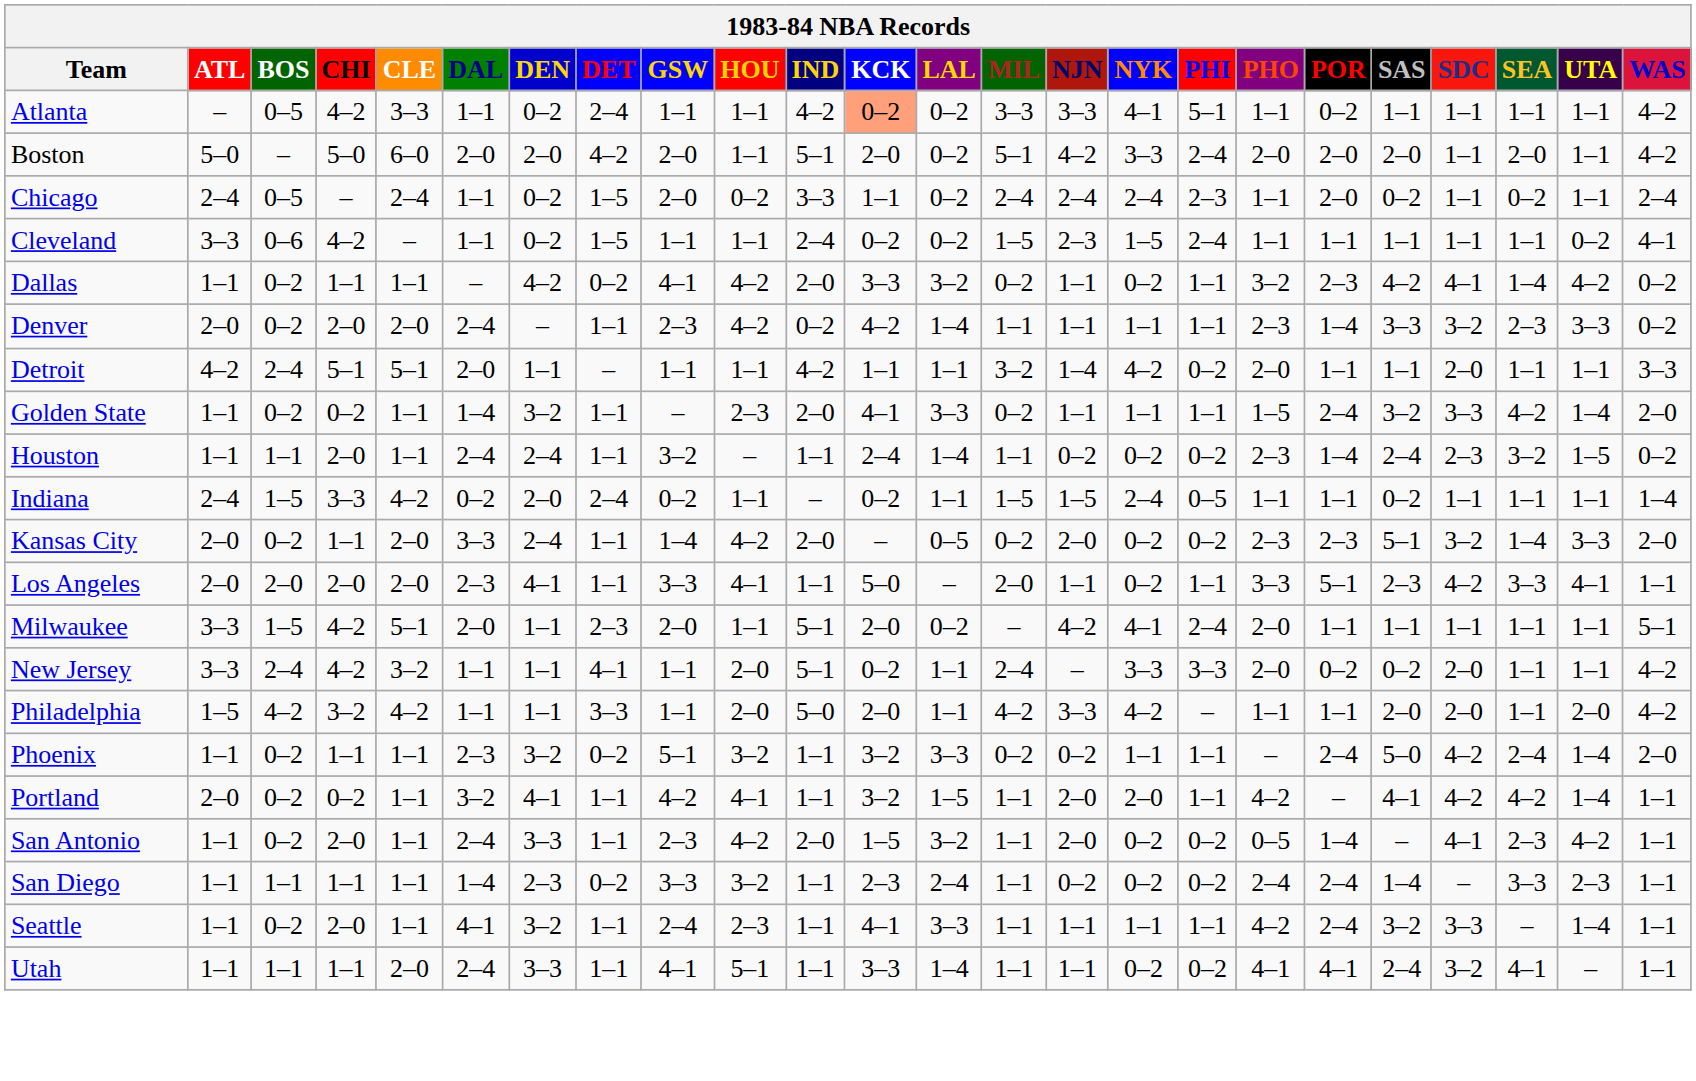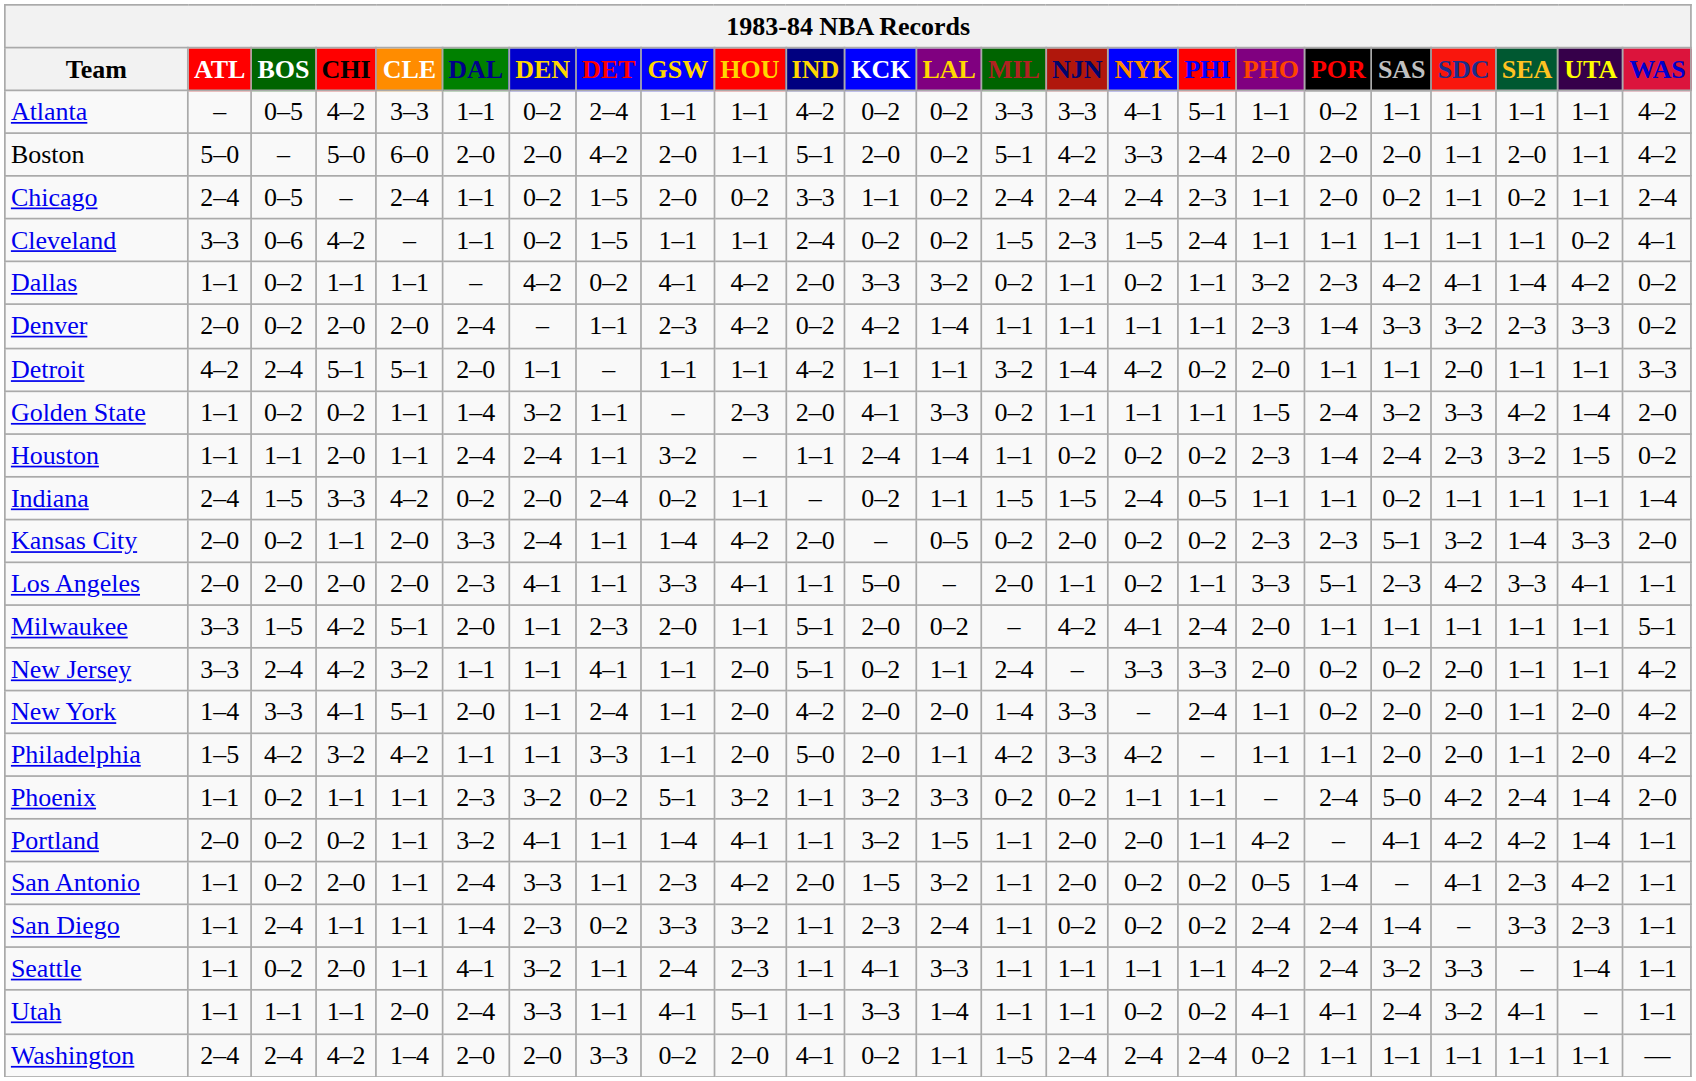 <table class="wikitable" style="font-size:95%; text-align:center;">
 <tr>
 <th colspan=24>1983-84 NBA Records</th>
 </tr>
 <tr>
 <th width=100>Team</th>
 <th style="background:#FF0000;color:#FFFFFF;width=35">ATL</th>
 <th style="background:#006400;color:#FFFFFF;width=35">BOS</th>
 <th style="background:#FF0000;color:#000000;width=35">CHI</th>
 <th style="background:#FF8C00;color:#FFFFFF;width=35">CLE</th>
 <th style="background:#008000;color:#00008B;width=35">DAL</th>
 <th style="background:#0000CD;color:#FFD700;width=35">DEN</th>
 <th style="background:#0000FF;color:#FF0000;width=35">DET</th>
 <th style="background:#0000FF;color:#FFD700;width=35">GSW</th>
 <th style="background:#FF0000;color:#FFD700;width=35">HOU</th>
 <th style="background:#000080;color:#FFD700;width=35">IND</th>
 <th style="background:#0000FF;color:#FFFFFF;width=35">KCK</th>
 <th style="background:#800080;color:#FFD700;width=35">LAL</th>
 <th style="background:#006400;color:#B22222;width=35">MIL</th>
 <th style="background:#B0170C;color:#00056D;width=35">NJN</th>
 <th style="background:#0000FF;color:#FF8C00;width=35">NYK</th>
 <th style="background:#FF0000;color:#0000FF;width=35">PHI</th>
 <th style="background:#800080;color:#FF4500;width=35">PHO</th>
 <th style="background:#000000;color:#FF0000;width=35">POR</th>
 <th style="background:#000000;color:#C0C0C0;width=35">SAS</th>
 <th style="background:#F9160D;color:#1A2E8B;width=35">SDC</th>
 <th style="background:#005831;color:#FFC322;width=35">SEA</th>
 <th style="background:#36004A;color:#FFFF00;width=35">UTA</th>
 <th style="background:#DC143C;color:#0000CD;width=35">WAS</th>
 </tr>
 <tr>
 <td style="text-align:left;"><a href='#'>Atlanta</a></td>
 <td>–</td>
 <td>0–5</td>
 <td>4–2</td>
 <td>3–3</td>
 <td>1–1</td>
 <td>0–2</td>
 <td>2–4</td>
 <td>1–1</td>
 <td>1–1</td>
 <td>4–2</td>
-<td style="background: lightsalmon;">0–2</td>
+<td>0–2</td>
 <td>0–2</td>
 <td>3–3</td>
 <td>3–3</td>
 <td>4–1</td>
 <td>5–1</td>
 <td>1–1</td>
 <td>0–2</td>
 <td>1–1</td>
 <td>1–1</td>
 <td>1–1</td>
 <td>1–1</td>
 <td>4–2</td>
 </tr>
 <tr>
 <td style="text-align:left;">Boston</td>
 <td>5–0</td>
 <td>–</td>
 <td>5–0</td>
 <td>6–0</td>
 <td>2–0</td>
 <td>2–0</td>
 <td>4–2</td>
 <td>2–0</td>
 <td>1–1</td>
 <td>5–1</td>
 <td>2–0</td>
 <td>0–2</td>
 <td>5–1</td>
 <td>4–2</td>
 <td>3–3</td>
 <td>2–4</td>
 <td>2–0</td>
 <td>2–0</td>
 <td>2–0</td>
 <td>1–1</td>
 <td>2–0</td>
 <td>1–1</td>
 <td>4–2</td>
 </tr>
 <tr>
 <td style="text-align:left;"><a href='#'>Chicago</a></td>
 <td>2–4</td>
 <td>0–5</td>
 <td>–</td>
 <td>2–4</td>
 <td>1–1</td>
 <td>0–2</td>
 <td>1–5</td>
 <td>2–0</td>
 <td>0–2</td>
 <td>3–3</td>
 <td>1–1</td>
 <td>0–2</td>
 <td>2–4</td>
 <td>2–4</td>
 <td>2–4</td>
 <td>2–3</td>
 <td>1–1</td>
 <td>2–0</td>
 <td>0–2</td>
 <td>1–1</td>
 <td>0–2</td>
 <td>1–1</td>
 <td>2–4</td>
 </tr>
 <tr>
 <td style="text-align:left;"><a href='#'>Cleveland</a></td>
 <td>3–3</td>
 <td>0–6</td>
 <td>4–2</td>
 <td>–</td>
 <td>1–1</td>
 <td>0–2</td>
 <td>1–5</td>
 <td>1–1</td>
 <td>1–1</td>
 <td>2–4</td>
 <td>0–2</td>
 <td>0–2</td>
 <td>1–5</td>
 <td>2–3</td>
 <td>1–5</td>
 <td>2–4</td>
 <td>1–1</td>
 <td>1–1</td>
 <td>1–1</td>
 <td>1–1</td>
 <td>1–1</td>
 <td>0–2</td>
 <td>4–1</td>
 </tr>
 <tr>
 <td style="text-align:left;"><a href='#'>Dallas</a></td>
 <td>1–1</td>
 <td>0–2</td>
 <td>1–1</td>
 <td>1–1</td>
 <td>–</td>
 <td>4–2</td>
 <td>0–2</td>
 <td>4–1</td>
 <td>4–2</td>
 <td>2–0</td>
 <td>3–3</td>
 <td>3–2</td>
 <td>0–2</td>
 <td>1–1</td>
 <td>0–2</td>
 <td>1–1</td>
 <td>3–2</td>
 <td>2–3</td>
 <td>4–2</td>
 <td>4–1</td>
 <td>1–4</td>
 <td>4–2</td>
 <td>0–2</td>
 </tr>
 <tr>
 <td style="text-align:left;"><a href='#'>Denver</a></td>
 <td>2–0</td>
 <td>0–2</td>
 <td>2–0</td>
 <td>2–0</td>
 <td>2–4</td>
 <td>–</td>
 <td>1–1</td>
 <td>2–3</td>
 <td>4–2</td>
 <td>0–2</td>
 <td>4–2</td>
 <td>1–4</td>
 <td>1–1</td>
 <td>1–1</td>
 <td>1–1</td>
 <td>1–1</td>
 <td>2–3</td>
 <td>1–4</td>
 <td>3–3</td>
 <td>3–2</td>
 <td>2–3</td>
 <td>3–3</td>
 <td>0–2</td>
 </tr>
 <tr>
 <td style="text-align:left;"><a href='#'>Detroit</a></td>
 <td>4–2</td>
 <td>2–4</td>
 <td>5–1</td>
 <td>5–1</td>
 <td>2–0</td>
 <td>1–1</td>
 <td>–</td>
 <td>1–1</td>
 <td>1–1</td>
 <td>4–2</td>
 <td>1–1</td>
 <td>1–1</td>
 <td>3–2</td>
 <td>1–4</td>
 <td>4–2</td>
 <td>0–2</td>
 <td>2–0</td>
 <td>1–1</td>
 <td>1–1</td>
 <td>2–0</td>
 <td>1–1</td>
 <td>1–1</td>
 <td>3–3</td>
 </tr>
 <tr>
 <td style="text-align:left;"><a href='#'>Golden State</a></td>
 <td>1–1</td>
 <td>0–2</td>
 <td>0–2</td>
 <td>1–1</td>
 <td>1–4</td>
 <td>3–2</td>
 <td>1–1</td>
 <td>–</td>
 <td>2–3</td>
 <td>2–0</td>
 <td>4–1</td>
 <td>3–3</td>
 <td>0–2</td>
 <td>1–1</td>
 <td>1–1</td>
 <td>1–1</td>
 <td>1–5</td>
 <td>2–4</td>
 <td>3–2</td>
 <td>3–3</td>
 <td>4–2</td>
 <td>1–4</td>
 <td>2–0</td>
 </tr>
 <tr>
 <td style="text-align:left;"><a href='#'>Houston</a></td>
 <td>1–1</td>
 <td>1–1</td>
 <td>2–0</td>
 <td>1–1</td>
 <td>2–4</td>
 <td>2–4</td>
 <td>1–1</td>
 <td>3–2</td>
 <td>–</td>
 <td>1–1</td>
 <td>2–4</td>
 <td>1–4</td>
 <td>1–1</td>
 <td>0–2</td>
 <td>0–2</td>
 <td>0–2</td>
 <td>2–3</td>
 <td>1–4</td>
 <td>2–4</td>
 <td>2–3</td>
 <td>3–2</td>
 <td>1–5</td>
 <td>0–2</td>
 </tr>
 <tr>
 <td style="text-align:left;"><a href='#'>Indiana</a></td>
 <td>2–4</td>
 <td>1–5</td>
 <td>3–3</td>
 <td>4–2</td>
 <td>0–2</td>
 <td>2–0</td>
 <td>2–4</td>
 <td>0–2</td>
 <td>1–1</td>
 <td>–</td>
 <td>0–2</td>
 <td>1–1</td>
 <td>1–5</td>
 <td>1–5</td>
 <td>2–4</td>
 <td>0–5</td>
 <td>1–1</td>
 <td>1–1</td>
 <td>0–2</td>
 <td>1–1</td>
 <td>1–1</td>
 <td>1–1</td>
 <td>1–4</td>
 </tr>
 <tr>
 <td style="text-align:left;"><a href='#'>Kansas City</a></td>
 <td>2–0</td>
 <td>0–2</td>
 <td>1–1</td>
 <td>2–0</td>
 <td>3–3</td>
 <td>2–4</td>
 <td>1–1</td>
 <td>1–4</td>
 <td>4–2</td>
 <td>2–0</td>
 <td>–</td>
 <td>0–5</td>
 <td>0–2</td>
 <td>2–0</td>
 <td>0–2</td>
 <td>0–2</td>
 <td>2–3</td>
 <td>2–3</td>
 <td>5–1</td>
 <td>3–2</td>
 <td>1–4</td>
 <td>3–3</td>
 <td>2–0</td>
 </tr>
 <tr>
 <td style="text-align:left;"><a href='#'>Los Angeles</a></td>
 <td>2–0</td>
 <td>2–0</td>
 <td>2–0</td>
 <td>2–0</td>
 <td>2–3</td>
 <td>4–1</td>
 <td>1–1</td>
 <td>3–3</td>
 <td>4–1</td>
 <td>1–1</td>
 <td>5–0</td>
 <td>–</td>
 <td>2–0</td>
 <td>1–1</td>
 <td>0–2</td>
 <td>1–1</td>
 <td>3–3</td>
 <td>5–1</td>
 <td>2–3</td>
 <td>4–2</td>
 <td>3–3</td>
 <td>4–1</td>
 <td>1–1</td>
 </tr>
 <tr>
 <td style="text-align:left;"><a href='#'>Milwaukee</a></td>
 <td>3–3</td>
 <td>1–5</td>
 <td>4–2</td>
 <td>5–1</td>
 <td>2–0</td>
 <td>1–1</td>
 <td>2–3</td>
 <td>2–0</td>
 <td>1–1</td>
 <td>5–1</td>
 <td>2–0</td>
 <td>0–2</td>
 <td>–</td>
 <td>4–2</td>
 <td>4–1</td>
 <td>2–4</td>
 <td>2–0</td>
 <td>1–1</td>
 <td>1–1</td>
 <td>1–1</td>
 <td>1–1</td>
 <td>1–1</td>
 <td>5–1</td>
 </tr>
 <tr>
 <td style="text-align:left;"><a href='#'>New Jersey</a></td>
 <td>3–3</td>
 <td>2–4</td>
 <td>4–2</td>
 <td>3–2</td>
 <td>1–1</td>
 <td>1–1</td>
 <td>4–1</td>
 <td>1–1</td>
 <td>2–0</td>
 <td>5–1</td>
 <td>0–2</td>
 <td>1–1</td>
 <td>2–4</td>
 <td>–</td>
 <td>3–3</td>
 <td>3–3</td>
 <td>2–0</td>
 <td>0–2</td>
 <td>0–2</td>
 <td>2–0</td>
 <td>1–1</td>
 <td>1–1</td>
 <td>4–2</td>
 </tr>
 <tr>
+<td style="text-align:left;"><a href='#'>New York</a></td>
+<td>1–4</td>
+<td>3–3</td>
+<td>4–1</td>
+<td>5–1</td>
+<td>2–0</td>
+<td>1–1</td>
+<td>2–4</td>
+<td>1–1</td>
+<td>2–0</td>
+<td>4–2</td>
+<td>2–0</td>
+<td>2–0</td>
+<td>1–4</td>
+<td>3–3</td>
+<td>–</td>
+<td>2–4</td>
+<td>1–1</td>
+<td>0–2</td>
+<td>2–0</td>
+<td>2–0</td>
+<td>1–1</td>
+<td>2–0</td>
+<td>4–2</td>
+</tr>
+<tr>
 <td style="text-align:left;"><a href='#'>Philadelphia</a></td>
 <td>1–5</td>
 <td>4–2</td>
 <td>3–2</td>
 <td>4–2</td>
 <td>1–1</td>
 <td>1–1</td>
 <td>3–3</td>
 <td>1–1</td>
 <td>2–0</td>
 <td>5–0</td>
 <td>2–0</td>
 <td>1–1</td>
 <td>4–2</td>
 <td>3–3</td>
 <td>4–2</td>
 <td>–</td>
 <td>1–1</td>
 <td>1–1</td>
 <td>2–0</td>
 <td>2–0</td>
 <td>1–1</td>
 <td>2–0</td>
 <td>4–2</td>
 </tr>
 <tr>
 <td style="text-align:left;"><a href='#'>Phoenix</a></td>
 <td>1–1</td>
 <td>0–2</td>
 <td>1–1</td>
 <td>1–1</td>
 <td>2–3</td>
 <td>3–2</td>
 <td>0–2</td>
 <td>5–1</td>
 <td>3–2</td>
 <td>1–1</td>
 <td>3–2</td>
 <td>3–3</td>
 <td>0–2</td>
 <td>0–2</td>
 <td>1–1</td>
 <td>1–1</td>
 <td>–</td>
 <td>2–4</td>
 <td>5–0</td>
 <td>4–2</td>
 <td>2–4</td>
 <td>1–4</td>
 <td>2–0</td>
 </tr>
 <tr>
 <td style="text-align:left;"><a href='#'>Portland</a></td>
 <td>2–0</td>
 <td>0–2</td>
 <td>0–2</td>
 <td>1–1</td>
 <td>3–2</td>
 <td>4–1</td>
 <td>1–1</td>
-<td>4–2</td>
+<td>1–4</td>
 <td>4–1</td>
 <td>1–1</td>
 <td>3–2</td>
 <td>1–5</td>
 <td>1–1</td>
 <td>2–0</td>
 <td>2–0</td>
 <td>1–1</td>
 <td>4–2</td>
 <td>–</td>
 <td>4–1</td>
 <td>4–2</td>
 <td>4–2</td>
 <td>1–4</td>
 <td>1–1</td>
 </tr>
 <tr>
 <td style="text-align:left;"><a href='#'>San Antonio</a></td>
 <td>1–1</td>
 <td>0–2</td>
 <td>2–0</td>
 <td>1–1</td>
 <td>2–4</td>
 <td>3–3</td>
 <td>1–1</td>
 <td>2–3</td>
 <td>4–2</td>
 <td>2–0</td>
 <td>1–5</td>
 <td>3–2</td>
 <td>1–1</td>
 <td>2–0</td>
 <td>0–2</td>
 <td>0–2</td>
 <td>0–5</td>
 <td>1–4</td>
 <td>–</td>
 <td>4–1</td>
 <td>2–3</td>
 <td>4–2</td>
 <td>1–1</td>
 </tr>
 <tr>
 <td style="text-align:left;"><a href='#'>San Diego</a></td>
 <td>1–1</td>
-<td>1–1</td>
+<td>2–4</td>
 <td>1–1</td>
 <td>1–1</td>
 <td>1–4</td>
 <td>2–3</td>
 <td>0–2</td>
 <td>3–3</td>
 <td>3–2</td>
 <td>1–1</td>
 <td>2–3</td>
 <td>2–4</td>
 <td>1–1</td>
 <td>0–2</td>
 <td>0–2</td>
 <td>0–2</td>
 <td>2–4</td>
 <td>2–4</td>
 <td>1–4</td>
 <td>–</td>
 <td>3–3</td>
 <td>2–3</td>
 <td>1–1</td>
 </tr>
 <tr>
 <td style="text-align:left;"><a href='#'>Seattle</a></td>
 <td>1–1</td>
 <td>0–2</td>
 <td>2–0</td>
 <td>1–1</td>
 <td>4–1</td>
 <td>3–2</td>
 <td>1–1</td>
 <td>2–4</td>
 <td>2–3</td>
 <td>1–1</td>
 <td>4–1</td>
 <td>3–3</td>
 <td>1–1</td>
 <td>1–1</td>
 <td>1–1</td>
 <td>1–1</td>
 <td>4–2</td>
 <td>2–4</td>
 <td>3–2</td>
 <td>3–3</td>
 <td>–</td>
 <td>1–4</td>
 <td>1–1</td>
 </tr>
 <tr>
 <td style="text-align:left;"><a href='#'>Utah</a></td>
 <td>1–1</td>
 <td>1–1</td>
 <td>1–1</td>
 <td>2–0</td>
 <td>2–4</td>
 <td>3–3</td>
 <td>1–1</td>
 <td>4–1</td>
 <td>5–1</td>
 <td>1–1</td>
 <td>3–3</td>
 <td>1–4</td>
 <td>1–1</td>
 <td>1–1</td>
 <td>0–2</td>
 <td>0–2</td>
 <td>4–1</td>
 <td>4–1</td>
 <td>2–4</td>
 <td>3–2</td>
 <td>4–1</td>
 <td>–</td>
 <td>1–1</td>
 </tr>
+<tr>
+<td style="text-align:left;"><a href='#'>Washington</a></td>
+<td>2–4</td>
+<td>2–4</td>
+<td>4–2</td>
+<td>1–4</td>
+<td>2–0</td>
+<td>2–0</td>
+<td>3–3</td>
+<td>0–2</td>
+<td>2–0</td>
+<td>4–1</td>
+<td>0–2</td>
+<td>1–1</td>
+<td>1–5</td>
+<td>2–4</td>
+<td>2–4</td>
+<td>2–4</td>
+<td>0–2</td>
+<td>1–1</td>
+<td>1–1</td>
+<td>1–1</td>
+<td>1–1</td>
+<td>1–1</td>
+<td>—</td>
+</tr>
 </table>
